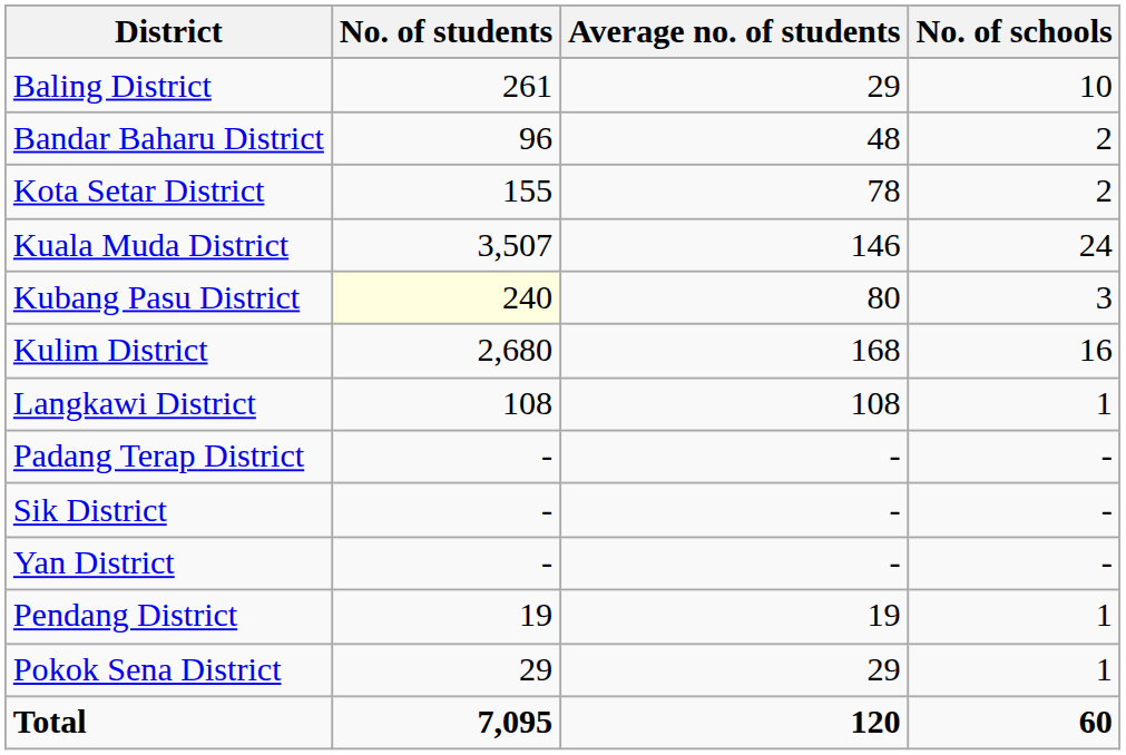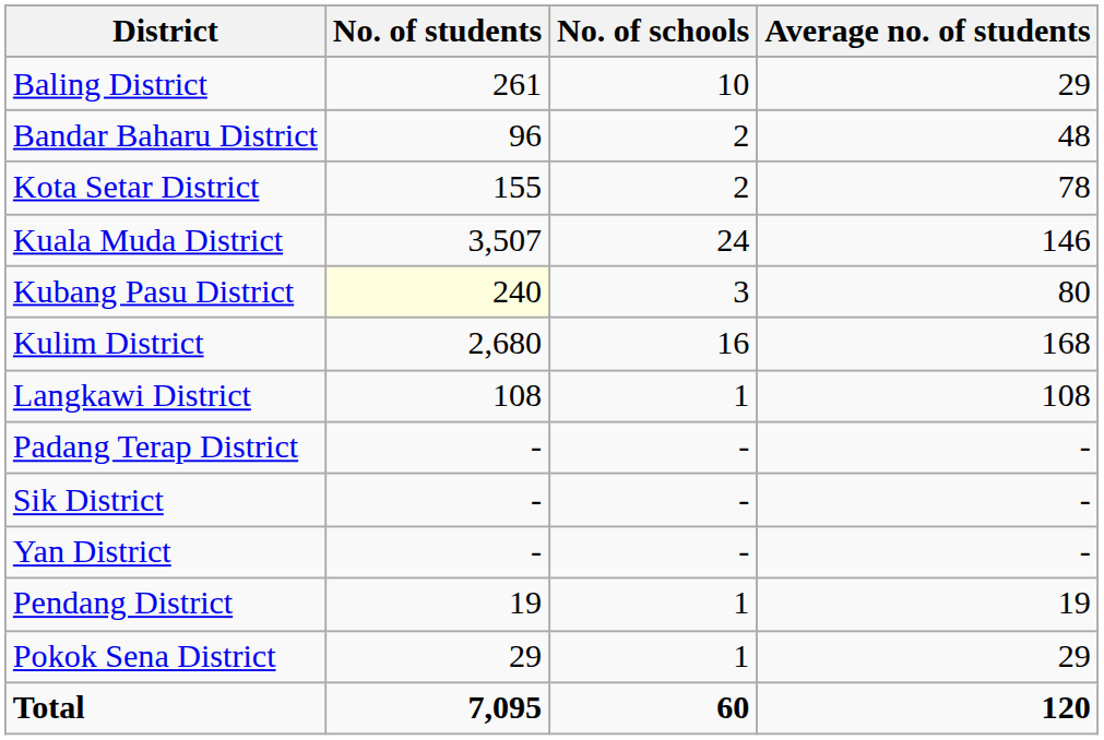 <table class="wikitable sortable">
 <tr>
 <th>District</th>
 <th>No. of students</th>
+<th>No. of schools</th>
 <th>Average no. of students</th>
-<th>No. of schools</th>
 </tr>
 <tr>
 <td><a href='#'>Baling District</a></td>
 <td style="text-align:right;">261</td>
+<td style="text-align:right;">10</td>
 <td style="text-align:right;">29</td>
-<td style="text-align:right;">10</td>
 </tr>
 <tr>
 <td><a href='#'>Bandar Baharu District</a></td>
 <td style="text-align:right;">96</td>
+<td style="text-align:right;">2</td>
 <td style="text-align:right;">48</td>
-<td style="text-align:right;">2</td>
 </tr>
 <tr>
 <td><a href='#'>Kota Setar District</a></td>
 <td style="text-align:right;">155</td>
+<td style="text-align:right;">2</td>
 <td style="text-align:right;">78</td>
-<td style="text-align:right;">2</td>
 </tr>
 <tr>
 <td><a href='#'>Kuala Muda District</a></td>
 <td style="text-align:right;">3,507</td>
+<td style="text-align:right;">24</td>
 <td style="text-align:right;">146</td>
-<td style="text-align:right;">24</td>
 </tr>
 <tr>
 <td><a href='#'>Kubang Pasu District</a></td>
 <td style="background: lightyellow; text-align:right;">240</td>
+<td style="text-align:right;">3</td>
 <td style="text-align:right;">80</td>
-<td style="text-align:right;">3</td>
 </tr>
 <tr>
 <td><a href='#'>Kulim District</a></td>
 <td style="text-align:right;">2,680</td>
+<td style="text-align:right;">16</td>
 <td style="text-align:right;">168</td>
-<td style="text-align:right;">16</td>
 </tr>
 <tr>
 <td><a href='#'>Langkawi District</a></td>
 <td style="text-align:right;">108</td>
+<td style="text-align:right;">1</td>
 <td style="text-align:right;">108</td>
-<td style="text-align:right;">1</td>
 </tr>
 <tr>
 <td><a href='#'>Padang Terap District</a></td>
 <td style="text-align:right;">-</td>
 <td style="text-align:right;">-</td>
 <td style="text-align:right;">-</td>
 </tr>
 <tr>
 <td><a href='#'>Sik District</a></td>
 <td style="text-align:right;">-</td>
 <td style="text-align:right;">-</td>
 <td style="text-align:right;">-</td>
 </tr>
 <tr>
 <td><a href='#'>Yan District</a></td>
 <td style="text-align:right;">-</td>
 <td style="text-align:right;">-</td>
 <td style="text-align:right;">-</td>
 </tr>
 <tr>
 <td><a href='#'>Pendang District</a></td>
 <td style="text-align:right;">19</td>
+<td style="text-align:right;">1</td>
 <td style="text-align:right;">19</td>
-<td style="text-align:right;">1</td>
 </tr>
 <tr>
 <td><a href='#'>Pokok Sena District</a></td>
 <td style="text-align:right;">29</td>
+<td style="text-align:right;">1</td>
 <td style="text-align:right;">29</td>
-<td style="text-align:right;">1</td>
 </tr>
 <tr>
 <td><strong>Total</strong></td>
 <td style="text-align:right;"><strong>7,095</strong></td>
+<td style="text-align:right;"><strong>60</strong></td>
 <td style="text-align:right;"><strong>120</strong></td>
-<td style="text-align:right;"><strong>60</strong></td>
 </tr>
 </table>
